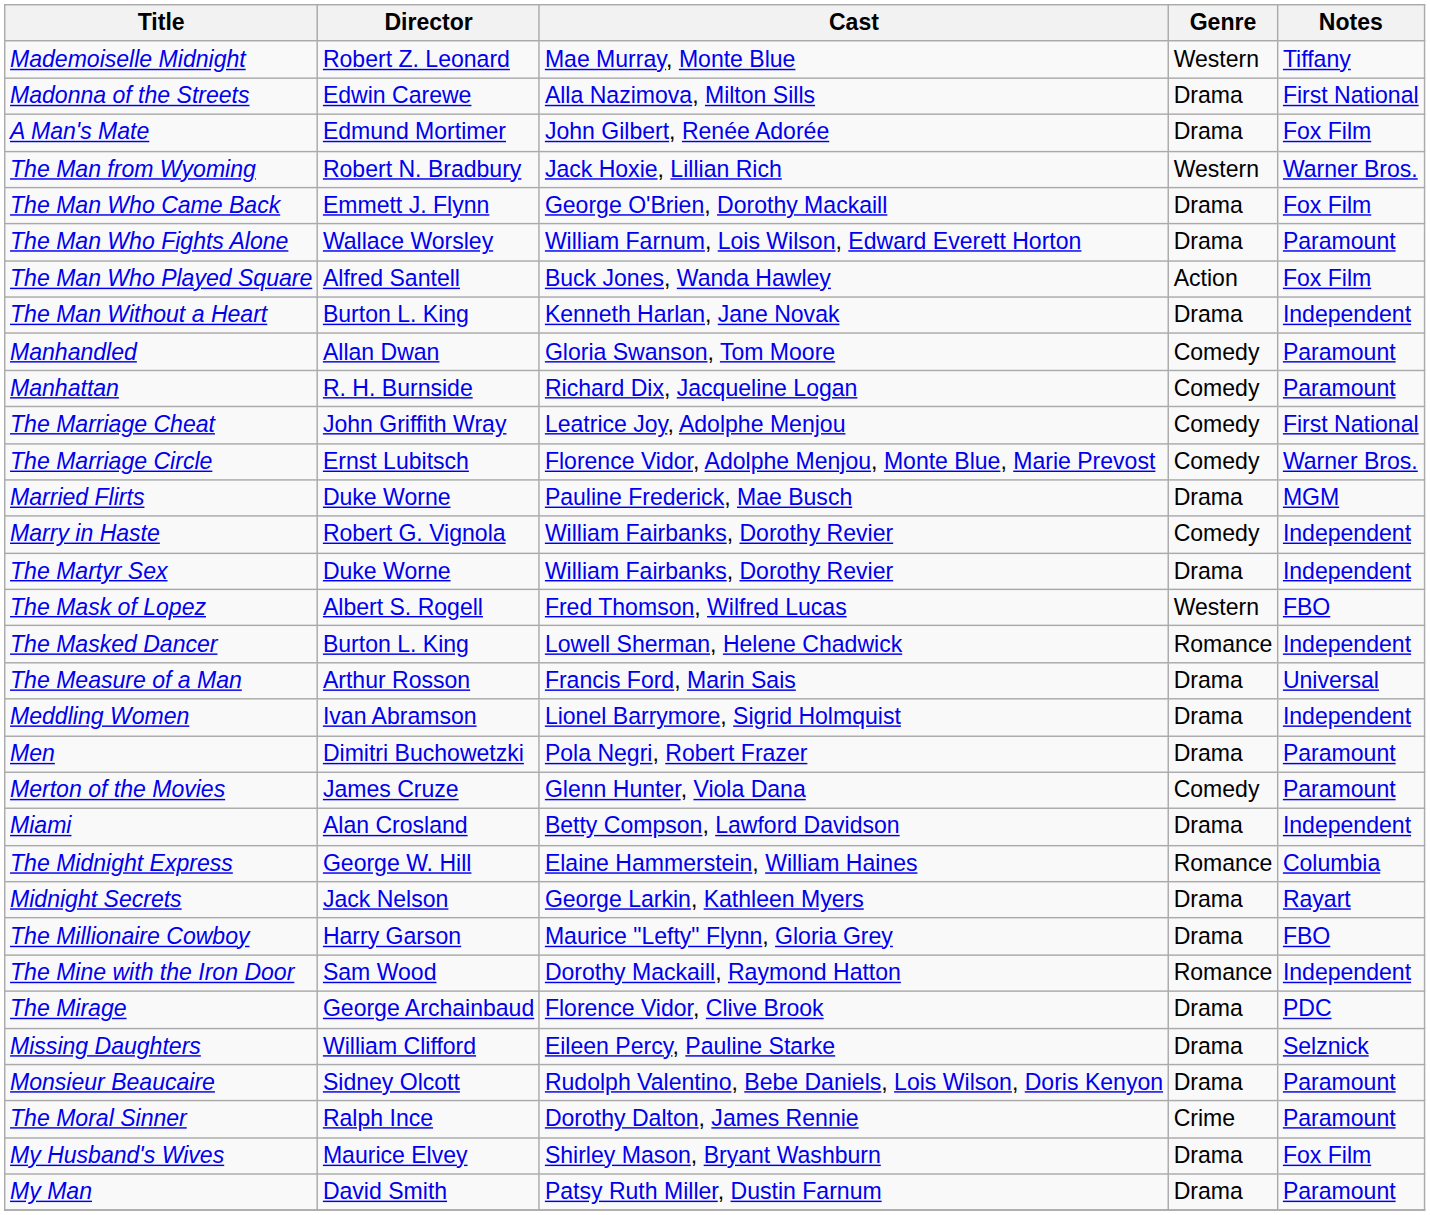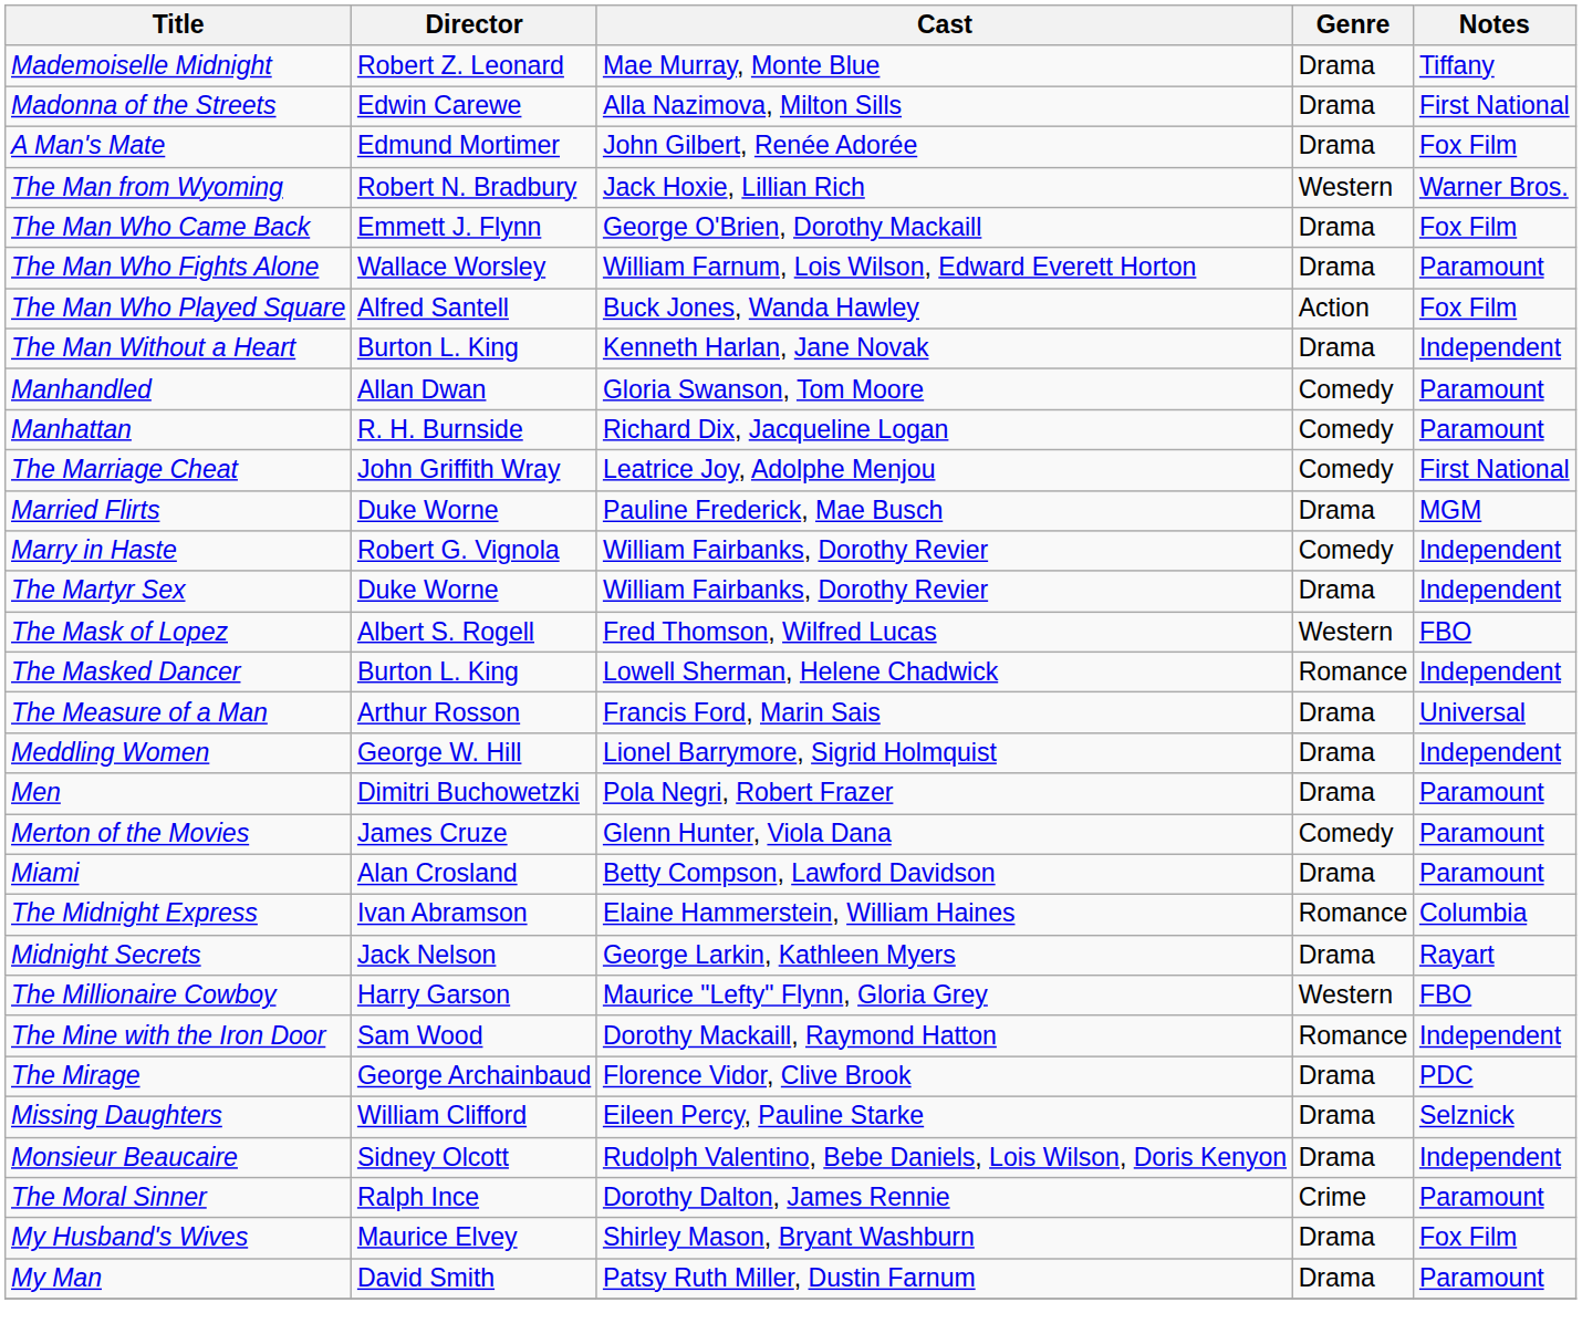 <table class="wikitable">
 <tr>
 <th>Title</th>
 <th>Director</th>
 <th>Cast</th>
 <th>Genre</th>
 <th>Notes</th>
 </tr>
 <tr>
 <td><em><a href='#'>Mademoiselle Midnight</a></em></td>
 <td><a href='#'>Robert Z. Leonard</a></td>
 <td><a href='#'>Mae Murray</a>, <a href='#'>Monte Blue</a></td>
-<td>Western</td>
+<td>Drama</td>
 <td><a href='#'>Tiffany</a></td>
 </tr>
 <tr>
 <td><em><a href='#'>Madonna of the Streets</a></em></td>
 <td><a href='#'>Edwin Carewe</a></td>
 <td><a href='#'>Alla Nazimova</a>, <a href='#'>Milton Sills</a></td>
 <td>Drama</td>
 <td><a href='#'>First National</a></td>
 </tr>
 <tr>
 <td><em><a href='#'>A Man's Mate</a></em></td>
 <td><a href='#'>Edmund Mortimer</a></td>
 <td><a href='#'>John Gilbert</a>, <a href='#'>Renée Adorée</a></td>
 <td>Drama</td>
 <td><a href='#'>Fox Film</a></td>
 </tr>
 <tr>
 <td><em><a href='#'>The Man from Wyoming</a></em></td>
 <td><a href='#'>Robert N. Bradbury</a></td>
 <td><a href='#'>Jack Hoxie</a>, <a href='#'>Lillian Rich</a></td>
 <td>Western</td>
 <td><a href='#'>Warner Bros.</a></td>
 </tr>
 <tr>
 <td><em><a href='#'>The Man Who Came Back</a></em></td>
 <td><a href='#'>Emmett J. Flynn</a></td>
 <td><a href='#'>George O'Brien</a>, <a href='#'>Dorothy Mackaill</a></td>
 <td>Drama</td>
 <td><a href='#'>Fox Film</a></td>
 </tr>
 <tr>
 <td><em><a href='#'>The Man Who Fights Alone</a></em></td>
 <td><a href='#'>Wallace Worsley</a></td>
 <td><a href='#'>William Farnum</a>, <a href='#'>Lois Wilson</a>, <a href='#'>Edward Everett Horton</a></td>
 <td>Drama</td>
 <td><a href='#'>Paramount</a></td>
 </tr>
 <tr>
 <td><em><a href='#'>The Man Who Played Square</a></em></td>
 <td><a href='#'>Alfred Santell</a></td>
 <td><a href='#'>Buck Jones</a>, <a href='#'>Wanda Hawley</a></td>
 <td>Action</td>
 <td><a href='#'>Fox Film</a></td>
 </tr>
 <tr>
 <td><em><a href='#'>The Man Without a Heart</a></em></td>
 <td><a href='#'>Burton L. King</a></td>
 <td><a href='#'>Kenneth Harlan</a>, <a href='#'>Jane Novak</a></td>
 <td>Drama</td>
 <td><a href='#'>Independent</a></td>
 </tr>
 <tr>
 <td><em><a href='#'>Manhandled</a></em></td>
 <td><a href='#'>Allan Dwan</a></td>
 <td><a href='#'>Gloria Swanson</a>, <a href='#'>Tom Moore</a></td>
 <td>Comedy</td>
 <td><a href='#'>Paramount</a></td>
 </tr>
 <tr>
 <td><em><a href='#'>Manhattan</a></em></td>
 <td><a href='#'>R. H. Burnside</a></td>
 <td><a href='#'>Richard Dix</a>, <a href='#'>Jacqueline Logan</a></td>
 <td>Comedy</td>
 <td><a href='#'>Paramount</a></td>
 </tr>
 <tr>
 <td><em><a href='#'>The Marriage Cheat</a></em></td>
 <td><a href='#'>John Griffith Wray</a></td>
 <td><a href='#'>Leatrice Joy</a>, <a href='#'>Adolphe Menjou</a></td>
 <td>Comedy</td>
 <td><a href='#'>First National</a></td>
 </tr>
 <tr>
-<td><em><a href='#'>The Marriage Circle</a></em></td>
-<td><a href='#'>Ernst Lubitsch</a></td>
-<td><a href='#'>Florence Vidor</a>, <a href='#'>Adolphe Menjou</a>, <a href='#'>Monte Blue</a>, <a href='#'>Marie Prevost</a></td>
-<td>Comedy</td>
-<td><a href='#'>Warner Bros.</a></td>
-</tr>
-<tr>
 <td><em><a href='#'>Married Flirts</a></em></td>
 <td><a href='#'>Duke Worne</a></td>
 <td><a href='#'>Pauline Frederick</a>, <a href='#'>Mae Busch</a></td>
 <td>Drama</td>
 <td><a href='#'>MGM</a></td>
 </tr>
 <tr>
 <td><em><a href='#'>Marry in Haste</a></em></td>
 <td><a href='#'>Robert G. Vignola</a></td>
 <td><a href='#'>William Fairbanks</a>, <a href='#'>Dorothy Revier</a></td>
 <td>Comedy</td>
 <td><a href='#'>Independent</a></td>
 </tr>
 <tr>
 <td><em><a href='#'>The Martyr Sex</a></em></td>
 <td><a href='#'>Duke Worne</a></td>
 <td><a href='#'>William Fairbanks</a>, <a href='#'>Dorothy Revier</a></td>
 <td>Drama</td>
 <td><a href='#'>Independent</a></td>
 </tr>
 <tr>
 <td><em><a href='#'>The Mask of Lopez</a></em></td>
 <td><a href='#'>Albert S. Rogell</a></td>
 <td><a href='#'>Fred Thomson</a>, <a href='#'>Wilfred Lucas</a></td>
 <td>Western</td>
 <td><a href='#'>FBO</a></td>
 </tr>
 <tr>
 <td><em><a href='#'>The Masked Dancer</a></em></td>
 <td><a href='#'>Burton L. King</a></td>
 <td><a href='#'>Lowell Sherman</a>, <a href='#'>Helene Chadwick</a></td>
 <td>Romance</td>
 <td><a href='#'>Independent</a></td>
 </tr>
 <tr>
 <td><em><a href='#'>The Measure of a Man</a></em></td>
 <td><a href='#'>Arthur Rosson</a></td>
 <td><a href='#'>Francis Ford</a>, <a href='#'>Marin Sais</a></td>
 <td>Drama</td>
 <td><a href='#'>Universal</a></td>
 </tr>
 <tr>
 <td><em><a href='#'>Meddling Women</a></em></td>
-<td><a href='#'>Ivan Abramson</a></td>
+<td><a href='#'>George W. Hill</a></td>
 <td><a href='#'>Lionel Barrymore</a>, <a href='#'>Sigrid Holmquist</a></td>
 <td>Drama</td>
 <td><a href='#'>Independent</a></td>
 </tr>
 <tr>
 <td><em><a href='#'>Men</a></em></td>
 <td><a href='#'>Dimitri Buchowetzki</a></td>
 <td><a href='#'>Pola Negri</a>, <a href='#'>Robert Frazer</a></td>
 <td>Drama</td>
 <td><a href='#'>Paramount</a></td>
 </tr>
 <tr>
 <td><em><a href='#'>Merton of the Movies</a></em></td>
 <td><a href='#'>James Cruze</a></td>
 <td><a href='#'>Glenn Hunter</a>, <a href='#'>Viola Dana</a></td>
 <td>Comedy</td>
 <td><a href='#'>Paramount</a></td>
 </tr>
 <tr>
 <td><em><a href='#'>Miami</a></em></td>
 <td><a href='#'>Alan Crosland</a></td>
 <td><a href='#'>Betty Compson</a>, <a href='#'>Lawford Davidson</a></td>
 <td>Drama</td>
-<td><a href='#'>Independent</a></td>
+<td><a href='#'>Paramount</a></td>
 </tr>
 <tr>
 <td><em><a href='#'>The Midnight Express</a></em></td>
-<td><a href='#'>George W. Hill</a></td>
+<td><a href='#'>Ivan Abramson</a></td>
 <td><a href='#'>Elaine Hammerstein</a>, <a href='#'>William Haines</a></td>
 <td>Romance</td>
 <td><a href='#'>Columbia</a></td>
 </tr>
 <tr>
 <td><em><a href='#'>Midnight Secrets</a></em></td>
 <td><a href='#'>Jack Nelson</a></td>
 <td><a href='#'>George Larkin</a>, <a href='#'>Kathleen Myers</a></td>
 <td>Drama</td>
 <td><a href='#'>Rayart</a></td>
 </tr>
 <tr>
 <td><em><a href='#'>The Millionaire Cowboy</a></em></td>
 <td><a href='#'>Harry Garson</a></td>
 <td><a href='#'>Maurice "Lefty" Flynn</a>, <a href='#'>Gloria Grey</a></td>
-<td>Drama</td>
+<td>Western</td>
 <td><a href='#'>FBO</a></td>
 </tr>
 <tr>
 <td><em><a href='#'>The Mine with the Iron Door</a></em></td>
 <td><a href='#'>Sam Wood</a></td>
 <td><a href='#'>Dorothy Mackaill</a>, <a href='#'>Raymond Hatton</a></td>
 <td>Romance</td>
 <td><a href='#'>Independent</a></td>
 </tr>
 <tr>
 <td><em><a href='#'>The Mirage</a></em></td>
 <td><a href='#'>George Archainbaud</a></td>
 <td><a href='#'>Florence Vidor</a>, <a href='#'>Clive Brook</a></td>
 <td>Drama</td>
 <td><a href='#'>PDC</a></td>
 </tr>
 <tr>
 <td><em><a href='#'>Missing Daughters</a></em></td>
 <td><a href='#'>William Clifford</a></td>
 <td><a href='#'>Eileen Percy</a>, <a href='#'>Pauline Starke</a></td>
 <td>Drama</td>
 <td><a href='#'>Selznick</a></td>
 </tr>
 <tr>
 <td><em><a href='#'>Monsieur Beaucaire</a></em></td>
 <td><a href='#'>Sidney Olcott</a></td>
 <td><a href='#'>Rudolph Valentino</a>, <a href='#'>Bebe Daniels</a>, <a href='#'>Lois Wilson</a>, <a href='#'>Doris Kenyon</a></td>
 <td>Drama</td>
-<td><a href='#'>Paramount</a></td>
+<td><a href='#'>Independent</a></td>
 </tr>
 <tr>
 <td><em><a href='#'>The Moral Sinner</a></em></td>
 <td><a href='#'>Ralph Ince</a></td>
 <td><a href='#'>Dorothy Dalton</a>, <a href='#'>James Rennie</a></td>
 <td>Crime</td>
 <td><a href='#'>Paramount</a></td>
 </tr>
 <tr>
 <td><em><a href='#'>My Husband's Wives</a></em></td>
 <td><a href='#'>Maurice Elvey</a></td>
 <td><a href='#'>Shirley Mason</a>, <a href='#'>Bryant Washburn</a></td>
 <td>Drama</td>
 <td><a href='#'>Fox Film</a></td>
 </tr>
 <tr>
 <td><em><a href='#'>My Man</a></em></td>
 <td><a href='#'>David Smith</a></td>
 <td><a href='#'>Patsy Ruth Miller</a>, <a href='#'>Dustin Farnum</a></td>
 <td>Drama</td>
 <td><a href='#'>Paramount</a></td>
 </tr>
 <tr>
 </tr>
 </table>
